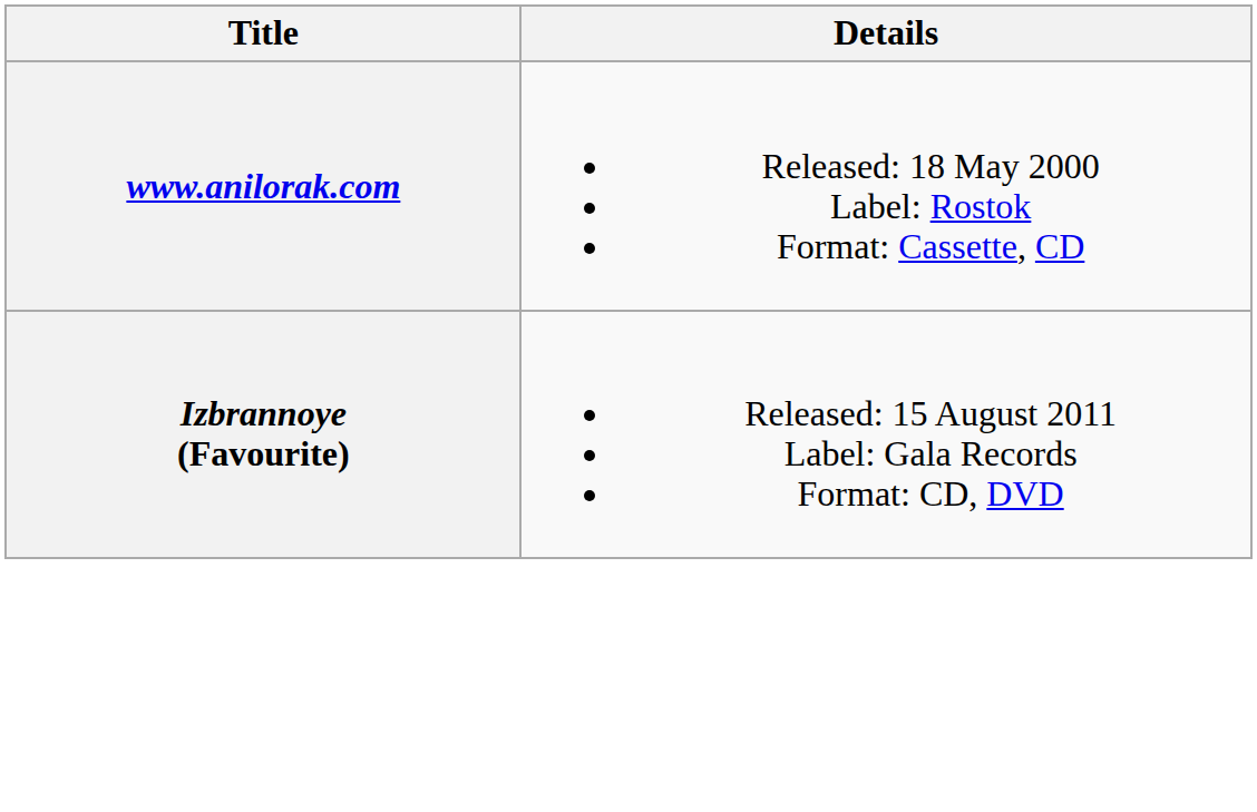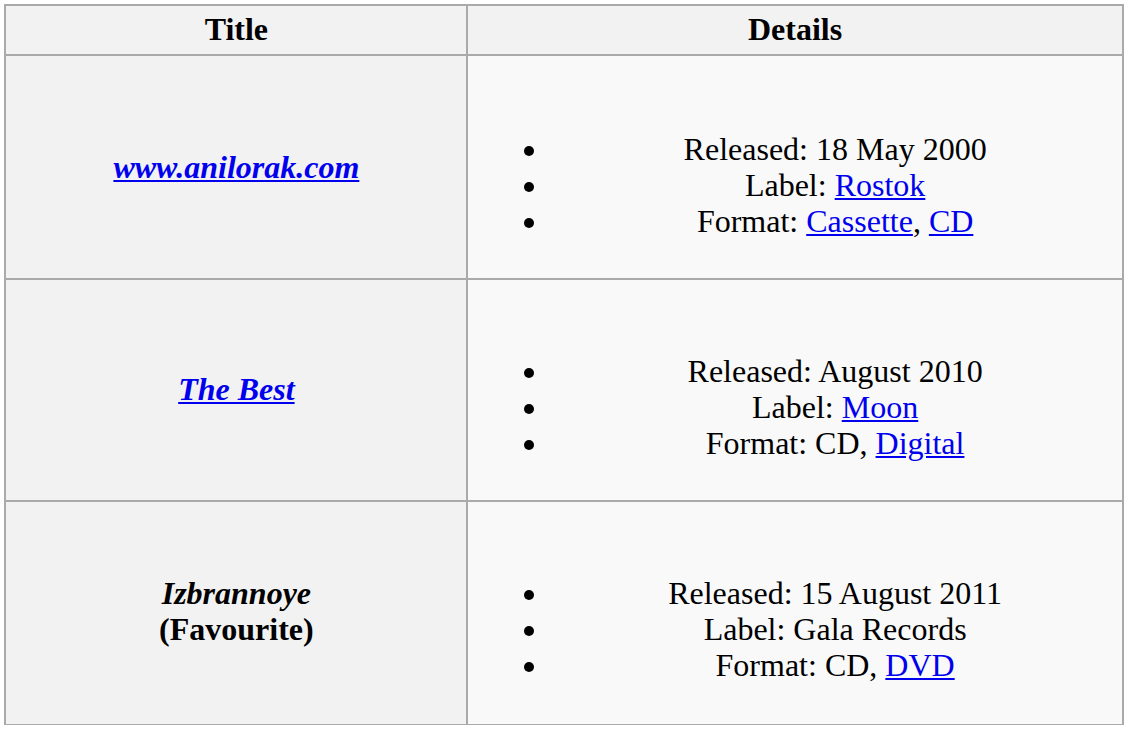 <table class="wikitable plainrowheaders" style="text-align:center;">
 <tr>
 <th scope="col" style="width:14em;">Title</th>
 <th scope="col" style="width:20em;">Details</th>
 </tr>
 <tr>
 <th scope="row"><em><a href='#'>www.anilorak.com</a></em></th>
 <td><br><ul><li>Released: 18 May 2000</li><li>Label: <a href='#'>Rostok</a></li><li>Format: <a href='#'>Cassette</a>, <a href='#'>CD</a></li></ul></td>
 </tr>
 <tr>
+<th scope="row"><em><a href='#'>The Best</a></em></th>
+<td><br><ul><li>Released: August 2010</li><li>Label: <a href='#'>Moon</a></li><li>Format: CD, <a href='#'>Digital</a></li></ul></td>
+</tr>
+<tr>
 <th scope="row"><em>Izbrannoye</em><br>(Favourite)</th>
 <td><br><ul><li>Released: 15 August 2011</li><li>Label: Gala Records</li><li>Format: CD, <a href='#'>DVD</a></li></ul></td>
 </tr>
 </table>
